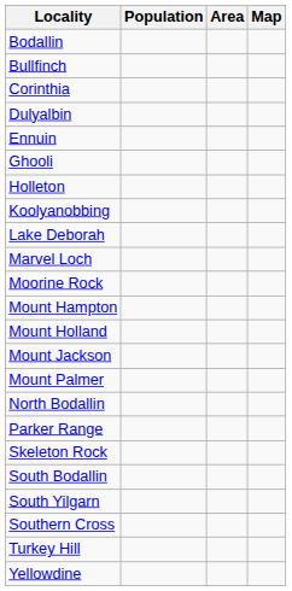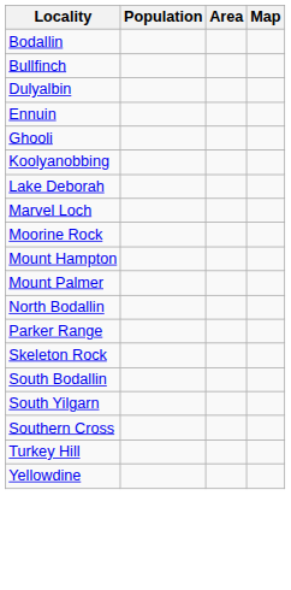 <table class="wikitable sortable">
 <tr>
 <th>Locality</th>
 <th data-sort-type=number>Population</th>
 <th data-sort-type=number>Area</th>
 <th>Map</th>
 </tr>
 <tr>
 <td><a href='#'>Bodallin</a></td>
 <td></td>
 <td></td>
 <td></td>
 </tr>
 <tr>
 <td><a href='#'>Bullfinch</a></td>
 <td></td>
 <td></td>
 <td></td>
 </tr>
 <tr>
-<td><a href='#'>Corinthia</a></td>
-<td></td>
-<td></td>
-<td></td>
-</tr>
-<tr>
 <td><a href='#'>Dulyalbin</a></td>
 <td></td>
 <td></td>
 <td></td>
 </tr>
 <tr>
 <td><a href='#'>Ennuin</a></td>
 <td></td>
 <td></td>
 <td></td>
 </tr>
 <tr>
 <td><a href='#'>Ghooli</a></td>
-<td></td>
-<td></td>
-<td></td>
-</tr>
-<tr>
-<td><a href='#'>Holleton</a></td>
 <td></td>
 <td></td>
 <td></td>
 </tr>
 <tr>
 <td><a href='#'>Koolyanobbing</a></td>
 <td></td>
 <td></td>
 <td></td>
 </tr>
 <tr>
 <td><a href='#'>Lake Deborah</a></td>
 <td></td>
 <td></td>
 <td></td>
 </tr>
 <tr>
 <td><a href='#'>Marvel Loch</a></td>
 <td></td>
 <td></td>
 <td></td>
 </tr>
 <tr>
 <td><a href='#'>Moorine Rock</a></td>
 <td></td>
 <td></td>
 <td></td>
 </tr>
 <tr>
 <td><a href='#'>Mount Hampton</a></td>
-<td></td>
-<td></td>
-<td></td>
-</tr>
-<tr>
-<td><a href='#'>Mount Holland</a></td>
-<td></td>
-<td></td>
-<td></td>
-</tr>
-<tr>
-<td><a href='#'>Mount Jackson</a></td>
 <td></td>
 <td></td>
 <td></td>
 </tr>
 <tr>
 <td><a href='#'>Mount Palmer</a></td>
 <td></td>
 <td></td>
 <td></td>
 </tr>
 <tr>
 <td><a href='#'>North Bodallin</a></td>
 <td></td>
 <td></td>
 <td></td>
 </tr>
 <tr>
 <td><a href='#'>Parker Range</a></td>
 <td></td>
 <td></td>
 <td></td>
 </tr>
 <tr>
 <td><a href='#'>Skeleton Rock</a></td>
 <td></td>
 <td></td>
 <td></td>
 </tr>
 <tr>
 <td><a href='#'>South Bodallin</a></td>
 <td></td>
 <td></td>
 <td></td>
 </tr>
 <tr>
 <td><a href='#'>South Yilgarn</a></td>
 <td></td>
 <td></td>
 <td></td>
 </tr>
 <tr>
 <td><a href='#'>Southern Cross</a></td>
 <td></td>
 <td></td>
 <td></td>
 </tr>
 <tr>
 <td><a href='#'>Turkey Hill</a></td>
 <td></td>
 <td></td>
 <td></td>
 </tr>
 <tr>
 <td><a href='#'>Yellowdine</a></td>
 <td></td>
 <td></td>
 <td></td>
 </tr>
 </table>
